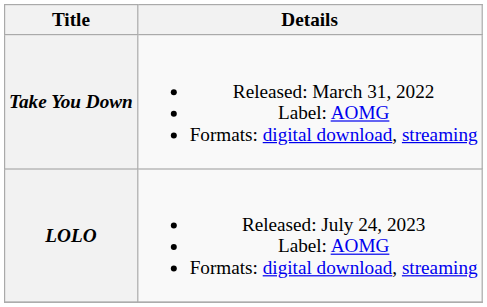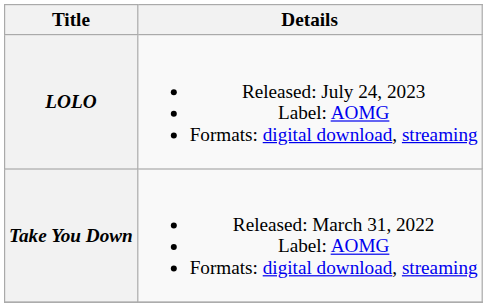 <table class="wikitable plainrowheaders" style="text-align:center">
 <tr>
 <th scope="col">Title</th>
 <th scope="col">Details</th>
 </tr>
 <tr>
+<th scope="row"><em>LOLO</em></th>
+<td><br><ul><li>Released: July 24, 2023</li><li>Label: <a href='#'>AOMG</a></li><li>Formats: <a href='#'>digital download</a>, <a href='#'>streaming</a></li></ul></td>
+</tr>
+<tr>
 <th scope="row"><em>Take You Down</em></th>
 <td><br><ul><li>Released: March 31, 2022</li><li>Label: <a href='#'>AOMG</a></li><li>Formats: <a href='#'>digital download</a>, <a href='#'>streaming</a></li></ul></td>
 </tr>
 <tr>
-<th scope="row"><em>LOLO</em></th>
-<td><br><ul><li>Released: July 24, 2023</li><li>Label: <a href='#'>AOMG</a></li><li>Formats: <a href='#'>digital download</a>, <a href='#'>streaming</a></li></ul></td>
-</tr>
-<tr>
 </tr>
 </table>
